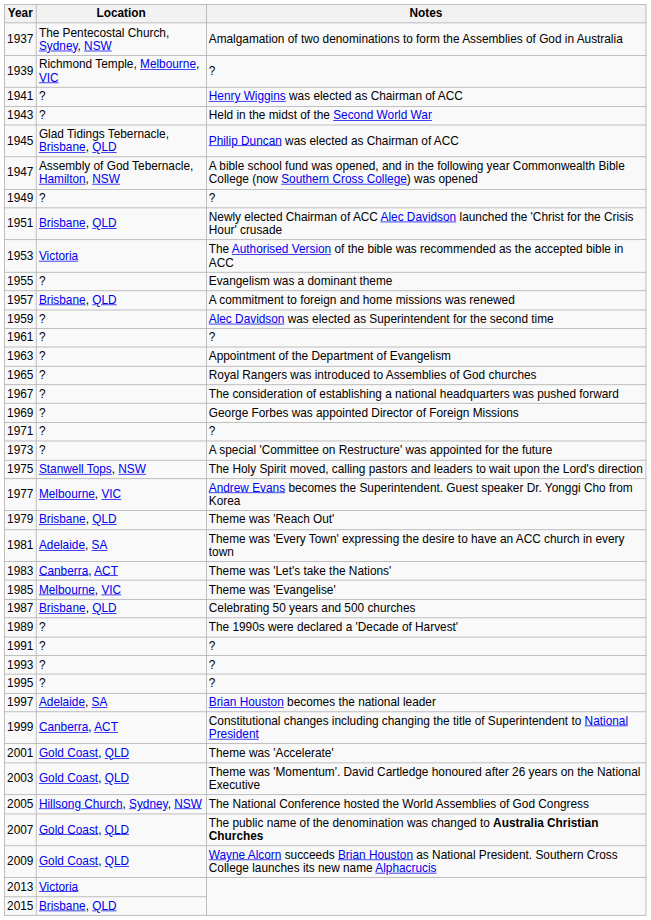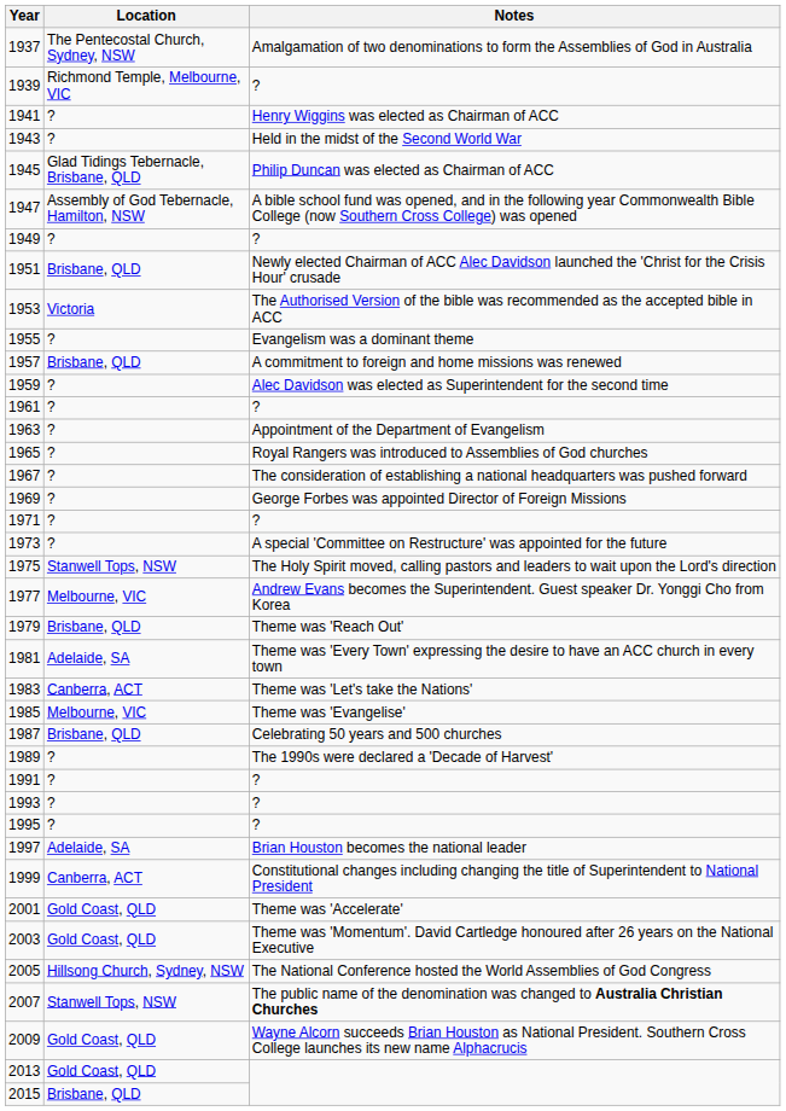 <table class="wikitable">
 <tr>
 <th>Year</th>
 <th>Location</th>
 <th>Notes</th>
 </tr>
 <tr>
 <td>1937</td>
 <td>The Pentecostal Church, <a href='#'>Sydney</a>, <a href='#'>NSW</a></td>
 <td>Amalgamation of two denominations to form the Assemblies of God in Australia</td>
 </tr>
 <tr>
 <td>1939</td>
 <td>Richmond Temple, <a href='#'>Melbourne</a>, <a href='#'>VIC</a></td>
 <td>?</td>
 </tr>
 <tr>
 <td>1941</td>
 <td>?</td>
 <td><a href='#'>Henry Wiggins</a> was elected as Chairman of ACC</td>
 </tr>
 <tr>
 <td>1943</td>
 <td>?</td>
 <td>Held in the midst of the <a href='#'>Second World War</a></td>
 </tr>
 <tr>
 <td>1945</td>
 <td>Glad Tidings Tebernacle, <a href='#'>Brisbane</a>, <a href='#'>QLD</a></td>
 <td><a href='#'>Philip Duncan</a> was elected as Chairman of ACC</td>
 </tr>
 <tr>
 <td>1947</td>
 <td>Assembly of God Tebernacle, <a href='#'>Hamilton</a>, <a href='#'>NSW</a></td>
 <td>A bible school fund was opened, and in the following year Commonwealth Bible College (now <a href='#'>Southern Cross College</a>) was opened</td>
 </tr>
 <tr>
 <td>1949</td>
 <td>?</td>
 <td>?</td>
 </tr>
 <tr>
 <td>1951</td>
 <td><a href='#'>Brisbane</a>, <a href='#'>QLD</a></td>
 <td>Newly elected Chairman of ACC <a href='#'>Alec Davidson</a> launched the 'Christ for the Crisis Hour' crusade</td>
 </tr>
 <tr>
 <td>1953</td>
 <td><a href='#'>Victoria</a></td>
 <td>The <a href='#'>Authorised Version</a> of the bible was recommended as the accepted bible in ACC</td>
 </tr>
 <tr>
 <td>1955</td>
 <td>?</td>
 <td>Evangelism was a dominant theme</td>
 </tr>
 <tr>
 <td>1957</td>
 <td><a href='#'>Brisbane</a>, <a href='#'>QLD</a></td>
 <td>A commitment to foreign and home missions was renewed</td>
 </tr>
 <tr>
 <td>1959</td>
 <td>?</td>
 <td><a href='#'>Alec Davidson</a> was elected as Superintendent for the second time</td>
 </tr>
 <tr>
 <td>1961</td>
 <td>?</td>
 <td>?</td>
 </tr>
 <tr>
 <td>1963</td>
 <td>?</td>
 <td>Appointment of the Department of Evangelism</td>
 </tr>
 <tr>
 <td>1965</td>
 <td>?</td>
 <td>Royal Rangers was introduced to Assemblies of God churches</td>
 </tr>
 <tr>
 <td>1967</td>
 <td>?</td>
 <td>The consideration of establishing a national headquarters was pushed forward</td>
 </tr>
 <tr>
 <td>1969</td>
 <td>?</td>
 <td>George Forbes was appointed Director of Foreign Missions</td>
 </tr>
 <tr>
 <td>1971</td>
 <td>?</td>
 <td>?</td>
 </tr>
 <tr>
 <td>1973</td>
 <td>?</td>
 <td>A special 'Committee on Restructure' was appointed for the future</td>
 </tr>
 <tr>
 <td>1975</td>
 <td><a href='#'>Stanwell Tops</a>, <a href='#'>NSW</a></td>
 <td>The Holy Spirit moved, calling pastors and leaders to wait upon the Lord's direction</td>
 </tr>
 <tr>
 <td>1977</td>
 <td><a href='#'>Melbourne</a>, <a href='#'>VIC</a></td>
 <td><a href='#'>Andrew Evans</a> becomes the Superintendent. Guest speaker Dr. Yonggi Cho from Korea</td>
 </tr>
 <tr>
 <td>1979</td>
 <td><a href='#'>Brisbane</a>, <a href='#'>QLD</a></td>
 <td>Theme was 'Reach Out'</td>
 </tr>
 <tr>
 <td>1981</td>
 <td><a href='#'>Adelaide</a>, <a href='#'>SA</a></td>
 <td>Theme was 'Every Town' expressing the desire to have an ACC church in every town</td>
 </tr>
 <tr>
 <td>1983</td>
 <td><a href='#'>Canberra</a>, <a href='#'>ACT</a></td>
 <td>Theme was 'Let's take the Nations'</td>
 </tr>
 <tr>
 <td>1985</td>
 <td><a href='#'>Melbourne</a>, <a href='#'>VIC</a></td>
 <td>Theme was 'Evangelise'</td>
 </tr>
 <tr>
 <td>1987</td>
 <td><a href='#'>Brisbane</a>, <a href='#'>QLD</a></td>
 <td>Celebrating 50 years and 500 churches</td>
 </tr>
 <tr>
 <td>1989</td>
 <td>?</td>
 <td>The 1990s were declared a 'Decade of Harvest'</td>
 </tr>
 <tr>
 <td>1991</td>
 <td>?</td>
 <td>?</td>
 </tr>
 <tr>
 <td>1993</td>
 <td>?</td>
 <td>?</td>
 </tr>
 <tr>
 <td>1995</td>
 <td>?</td>
 <td>?</td>
 </tr>
 <tr>
 <td>1997</td>
 <td><a href='#'>Adelaide</a>, <a href='#'>SA</a></td>
 <td><a href='#'>Brian Houston</a> becomes the national leader</td>
 </tr>
 <tr>
 <td>1999</td>
 <td><a href='#'>Canberra</a>, <a href='#'>ACT</a></td>
 <td>Constitutional changes including changing the title of Superintendent to <a href='#'>National President</a></td>
 </tr>
 <tr>
 <td>2001</td>
 <td><a href='#'>Gold Coast</a>, <a href='#'>QLD</a></td>
 <td>Theme was 'Accelerate'</td>
 </tr>
 <tr>
 <td>2003</td>
 <td><a href='#'>Gold Coast</a>, <a href='#'>QLD</a></td>
 <td>Theme was 'Momentum'. David Cartledge honoured after 26 years on the National Executive</td>
 </tr>
 <tr>
 <td>2005</td>
 <td><a href='#'>Hillsong Church</a>, <a href='#'>Sydney</a>, <a href='#'>NSW</a></td>
 <td>The National Conference hosted the World Assemblies of God Congress</td>
 </tr>
 <tr>
 <td>2007</td>
-<td><a href='#'>Gold Coast</a>, <a href='#'>QLD</a></td>
+<td><a href='#'>Stanwell Tops</a>, <a href='#'>NSW</a></td>
 <td>The public name of the denomination was changed to <strong>Australia Christian Churches</strong></td>
 </tr>
 <tr>
 <td>2009</td>
 <td><a href='#'>Gold Coast</a>, <a href='#'>QLD</a></td>
 <td><a href='#'>Wayne Alcorn</a> succeeds <a href='#'>Brian Houston</a> as National President. Southern Cross College launches its new name <a href='#'>Alphacrucis</a></td>
 </tr>
 <tr>
 <td>2013</td>
-<td><a href='#'>Victoria</a></td>
+<td><a href='#'>Gold Coast</a>, <a href='#'>QLD</a></td>
 </tr>
 <tr>
 <td>2015</td>
 <td><a href='#'>Brisbane</a>, <a href='#'>QLD</a></td>
 </tr>
 </table>
